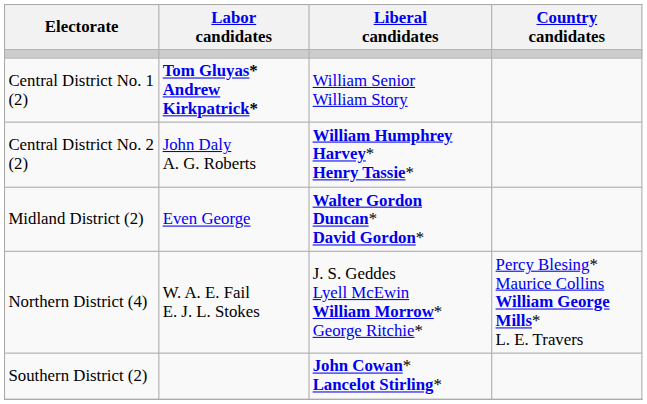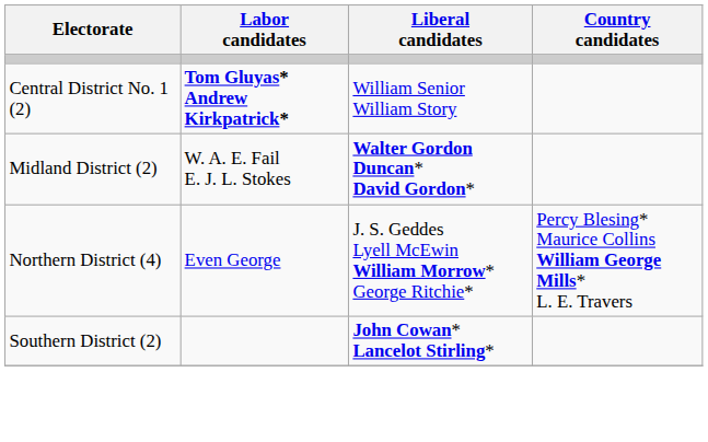 <table class="wikitable">
 <tr>
 <th>Electorate</th>
 <th><a href='#'>Labor</a><br> candidates</th>
 <th><a href='#'>Liberal</a><br> candidates</th>
 <th><a href='#'>Country</a><br> candidates</th>
 </tr>
 <tr bgcolor="#cccccc">
 <td></td>
 <td></td>
 <td></td>
 <td></td>
 </tr>
 <tr>
 <td>Central District No. 1 (2)</td>
 <td><strong><a href='#'>Tom Gluyas</a>*</strong><br><strong><a href='#'>Andrew Kirkpatrick</a>*</strong></td>
 <td><a href='#'>William Senior</a><br><a href='#'>William Story</a></td>
 <td></td>
 </tr>
 <tr>
-<td>Central District No. 2 (2)</td>
-<td><a href='#'>John Daly</a><br>A. G. Roberts</td>
-<td><strong><a href='#'>William Humphrey Harvey</a></strong>*<br><strong><a href='#'>Henry Tassie</a></strong>*</td>
-<td></td>
-</tr>
-<tr>
 <td>Midland District (2)</td>
-<td><a href='#'>Even George</a></td>
+<td>W. A. E. Fail<br>E. J. L. Stokes</td>
 <td><strong><a href='#'>Walter Gordon Duncan</a></strong>*<br><strong><a href='#'>David Gordon</a></strong>*</td>
 <td></td>
 </tr>
 <tr>
 <td>Northern District (4)</td>
-<td>W. A. E. Fail<br>E. J. L. Stokes</td>
+<td><a href='#'>Even George</a></td>
 <td>J. S. Geddes<br><a href='#'>Lyell McEwin</a><br><strong><a href='#'>William Morrow</a></strong>*<br><a href='#'>George Ritchie</a>*</td>
 <td><a href='#'>Percy Blesing</a>*<br><a href='#'>Maurice Collins</a><br><strong><a href='#'>William George Mills</a></strong>*<br>L. E. Travers</td>
 </tr>
 <tr>
 <td>Southern District (2)</td>
 <td></td>
 <td><strong><a href='#'>John Cowan</a></strong>*<br><strong><a href='#'>Lancelot Stirling</a></strong>*</td>
 <td></td>
 </tr>
 <tr>
 </tr>
 </table>
